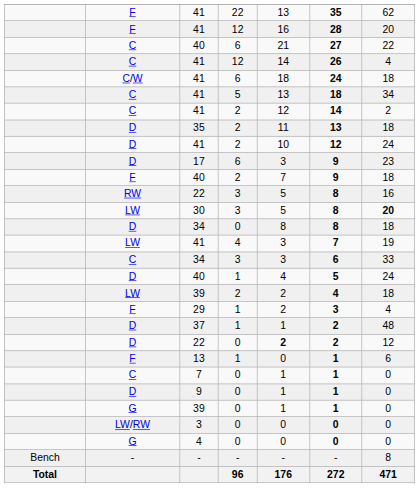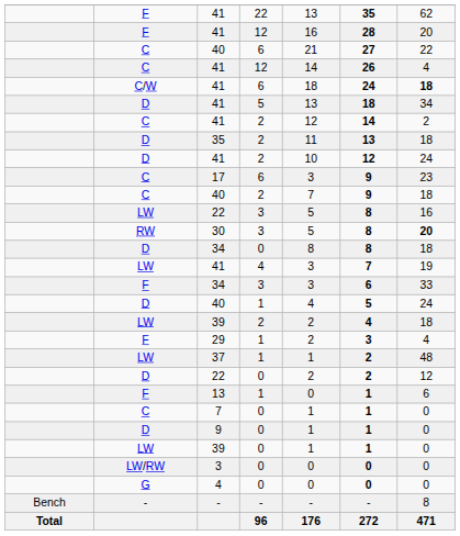 <table class="wikitable sortable" width ="50%">
 <tr align="center">
 </tr>
 <tr align="center" bgcolor="">
 <td></td>
 <td><a href='#'>F</a></td>
 <td>41</td>
 <td>22</td>
 <td>13</td>
 <td><strong>35</strong></td>
 <td>62</td>
 </tr>
 <tr align="center" bgcolor="f0f0f0">
 <td></td>
 <td><a href='#'>F</a></td>
 <td>41</td>
 <td>12</td>
 <td>16</td>
 <td><strong>28</strong></td>
 <td>20</td>
 </tr>
 <tr align="center" bgcolor="">
 <td></td>
 <td><a href='#'>C</a></td>
 <td>40</td>
 <td>6</td>
 <td>21</td>
 <td><strong>27</strong></td>
 <td>22</td>
 </tr>
 <tr align="center" bgcolor="f0f0f0">
 <td></td>
 <td><a href='#'>C</a></td>
 <td>41</td>
 <td>12</td>
 <td>14</td>
 <td><strong>26</strong></td>
 <td>4</td>
 </tr>
 <tr align="center" bgcolor="">
 <td></td>
 <td><a href='#'>C</a>/<a href='#'>W</a></td>
 <td>41</td>
 <td>6</td>
 <td>18</td>
 <td><strong>24</strong></td>
-<td>18</td>
+<td><strong>18</strong></td>
 </tr>
 <tr align="center" bgcolor="f0f0f0">
 <td></td>
-<td><a href='#'>C</a></td>
+<td><a href='#'>D</a></td>
 <td>41</td>
 <td>5</td>
 <td>13</td>
 <td><strong>18</strong></td>
 <td>34</td>
 </tr>
 <tr align="center" bgcolor="">
 <td></td>
 <td><a href='#'>C</a></td>
 <td>41</td>
 <td>2</td>
 <td>12</td>
 <td><strong>14</strong></td>
 <td>2</td>
 </tr>
 <tr align="center" bgcolor="f0f0f0">
 <td></td>
 <td><a href='#'>D</a></td>
 <td>35</td>
 <td>2</td>
 <td>11</td>
 <td><strong>13</strong></td>
 <td>18</td>
 </tr>
 <tr align="center" bgcolor="">
 <td></td>
 <td><a href='#'>D</a></td>
 <td>41</td>
 <td>2</td>
 <td>10</td>
 <td><strong>12</strong></td>
 <td>24</td>
 </tr>
 <tr align="center" bgcolor="f0f0f0">
 <td></td>
-<td><a href='#'>D</a></td>
+<td><a href='#'>C</a></td>
 <td>17</td>
 <td>6</td>
 <td>3</td>
 <td><strong>9</strong></td>
 <td>23</td>
 </tr>
 <tr align="center" bgcolor="">
 <td></td>
-<td><a href='#'>F</a></td>
+<td><a href='#'>C</a></td>
 <td>40</td>
 <td>2</td>
 <td>7</td>
 <td><strong>9</strong></td>
 <td>18</td>
 </tr>
 <tr align="center" bgcolor="f0f0f0">
 <td></td>
-<td><a href='#'>RW</a></td>
+<td><a href='#'>LW</a></td>
 <td>22</td>
 <td>3</td>
 <td>5</td>
 <td><strong>8</strong></td>
 <td>16</td>
 </tr>
 <tr align="center" bgcolor="">
 <td></td>
-<td><a href='#'>LW</a></td>
+<td><a href='#'>RW</a></td>
 <td>30</td>
 <td>3</td>
 <td>5</td>
 <td><strong>8</strong></td>
 <td><strong>20</strong></td>
 </tr>
 <tr align="center" bgcolor="f0f0f0">
 <td></td>
 <td><a href='#'>D</a></td>
 <td>34</td>
 <td>0</td>
 <td>8</td>
 <td><strong>8</strong></td>
 <td>18</td>
 </tr>
 <tr align="center" bgcolor="">
 <td></td>
 <td><a href='#'>LW</a></td>
 <td>41</td>
 <td>4</td>
 <td>3</td>
 <td><strong>7</strong></td>
 <td>19</td>
 </tr>
 <tr align="center" bgcolor="f0f0f0">
 <td></td>
-<td><a href='#'>C</a></td>
+<td><a href='#'>F</a></td>
 <td>34</td>
 <td>3</td>
 <td>3</td>
 <td><strong>6</strong></td>
 <td>33</td>
 </tr>
 <tr align="center" bgcolor="">
 <td></td>
 <td><a href='#'>D</a></td>
 <td>40</td>
 <td>1</td>
 <td>4</td>
 <td><strong>5</strong></td>
 <td>24</td>
 </tr>
 <tr align="center" bgcolor="f0f0f0">
 <td></td>
 <td><a href='#'>LW</a></td>
 <td>39</td>
 <td>2</td>
 <td>2</td>
 <td><strong>4</strong></td>
 <td>18</td>
 </tr>
 <tr align="center" bgcolor="">
 <td></td>
 <td><a href='#'>F</a></td>
 <td>29</td>
 <td>1</td>
 <td>2</td>
 <td><strong>3</strong></td>
 <td>4</td>
 </tr>
 <tr align="center" bgcolor="f0f0f0">
 <td></td>
-<td><a href='#'>D</a></td>
+<td><a href='#'>LW</a></td>
 <td>37</td>
 <td>1</td>
 <td>1</td>
 <td><strong>2</strong></td>
 <td>48</td>
 </tr>
 <tr align="center" bgcolor="">
 <td></td>
 <td><a href='#'>D</a></td>
 <td>22</td>
 <td>0</td>
-<td><strong>2</strong></td>
+<td>2</td>
 <td><strong>2</strong></td>
 <td>12</td>
 </tr>
 <tr align="center" bgcolor="f0f0f0">
 <td></td>
 <td><a href='#'>F</a></td>
 <td>13</td>
 <td>1</td>
 <td>0</td>
 <td><strong>1</strong></td>
 <td>6</td>
 </tr>
 <tr align="center" bgcolor="">
 <td></td>
 <td><a href='#'>C</a></td>
 <td>7</td>
 <td>0</td>
 <td>1</td>
 <td><strong>1</strong></td>
 <td>0</td>
 </tr>
 <tr align="center" bgcolor="f0f0f0">
 <td></td>
 <td><a href='#'>D</a></td>
 <td>9</td>
 <td>0</td>
 <td>1</td>
 <td><strong>1</strong></td>
 <td>0</td>
 </tr>
 <tr align="center" bgcolor="">
 <td></td>
-<td><a href='#'>G</a></td>
+<td><a href='#'>LW</a></td>
 <td>39</td>
 <td>0</td>
 <td>1</td>
 <td><strong>1</strong></td>
 <td>0</td>
 </tr>
 <tr align="center" bgcolor="f0f0f0">
 <td></td>
 <td><a href='#'>LW</a>/<a href='#'>RW</a></td>
 <td>3</td>
 <td>0</td>
 <td>0</td>
 <td><strong>0</strong></td>
 <td>0</td>
 </tr>
 <tr align="center" bgcolor="">
 <td></td>
 <td><a href='#'>G</a></td>
 <td>4</td>
 <td>0</td>
 <td>0</td>
 <td><strong>0</strong></td>
 <td>0</td>
 </tr>
 <tr align="center" bgcolor="f0f0f0">
 <td>Bench</td>
 <td>-</td>
 <td>-</td>
 <td>-</td>
 <td>-</td>
 <td>-</td>
 <td>8</td>
 </tr>
 <tr>
 <th>Total</th>
 <th></th>
 <th></th>
 <th>96</th>
 <th>176</th>
 <th>272</th>
 <th>471</th>
 </tr>
 </table>
